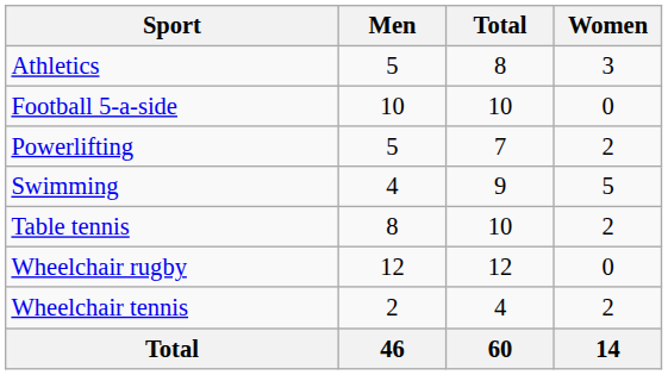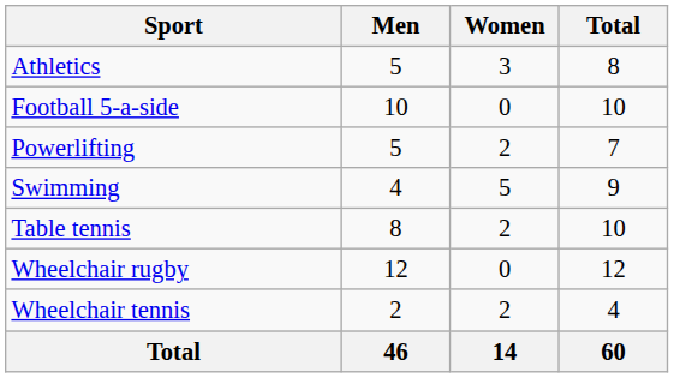 <table class="wikitable" style="text-align:center; font-size: 95%">
 <tr>
 <th width=200>Sport</th>
 <th width=60>Men</th>
+<th width=60>Women</th>
 <th width=60>Total</th>
-<th width=60>Women</th>
 </tr>
 <tr>
 <td align=left><a href='#'>Athletics</a></td>
 <td>5</td>
+<td>3</td>
 <td>8</td>
-<td>3</td>
 </tr>
 <tr>
 <td align=left><a href='#'>Football 5-a-side</a></td>
 <td>10</td>
+<td>0</td>
 <td>10</td>
-<td>0</td>
 </tr>
 <tr>
 <td align=left><a href='#'>Powerlifting</a></td>
 <td>5</td>
+<td>2</td>
 <td>7</td>
-<td>2</td>
 </tr>
 <tr>
 <td align=left><a href='#'>Swimming</a></td>
 <td>4</td>
+<td>5</td>
 <td>9</td>
-<td>5</td>
 </tr>
 <tr>
 <td align=left><a href='#'>Table tennis</a></td>
 <td>8</td>
+<td>2</td>
 <td>10</td>
-<td>2</td>
 </tr>
 <tr>
 <td align=left><a href='#'>Wheelchair rugby</a></td>
 <td>12</td>
+<td>0</td>
 <td>12</td>
-<td>0</td>
 </tr>
 <tr>
 <td align=left><a href='#'>Wheelchair tennis</a></td>
 <td>2</td>
+<td>2</td>
 <td>4</td>
-<td>2</td>
 </tr>
 <tr>
 <th>Total</th>
 <th>46</th>
+<th>14</th>
 <th>60</th>
-<th>14</th>
 </tr>
 </table>
